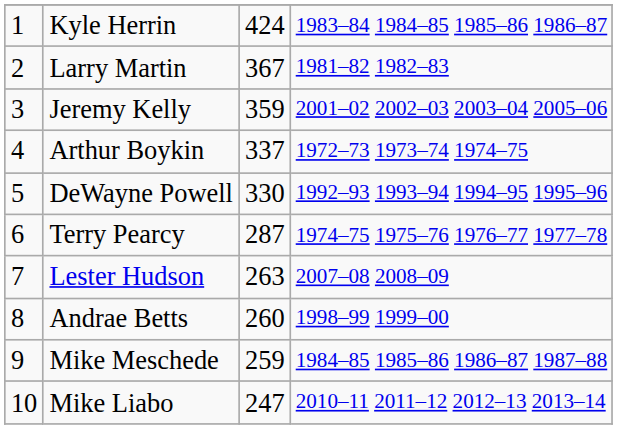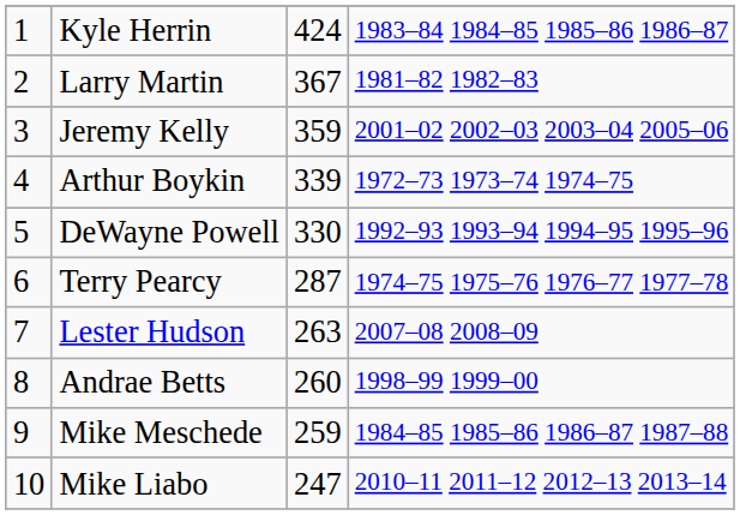 <table class="wikitable">
 <tr>
 </tr>
 <tr>
 <td>1</td>
 <td>Kyle Herrin</td>
 <td>424</td>
 <td style="font-size:80%;"><a href='#'>1983–84</a> <a href='#'>1984–85</a> <a href='#'>1985–86</a> <a href='#'>1986–87</a></td>
 </tr>
 <tr>
 <td>2</td>
 <td>Larry Martin</td>
 <td>367</td>
 <td style="font-size:80%;"><a href='#'>1981–82</a> <a href='#'>1982–83</a></td>
 </tr>
 <tr>
 <td>3</td>
 <td>Jeremy Kelly</td>
 <td>359</td>
 <td style="font-size:80%;"><a href='#'>2001–02</a> <a href='#'>2002–03</a> <a href='#'>2003–04</a> <a href='#'>2005–06</a></td>
 </tr>
 <tr>
 <td>4</td>
 <td>Arthur Boykin</td>
-<td>337</td>
+<td>339</td>
 <td style="font-size:80%;"><a href='#'>1972–73</a> <a href='#'>1973–74</a> <a href='#'>1974–75</a></td>
 </tr>
 <tr>
 <td>5</td>
 <td>DeWayne Powell</td>
 <td>330</td>
 <td style="font-size:80%;"><a href='#'>1992–93</a> <a href='#'>1993–94</a> <a href='#'>1994–95</a> <a href='#'>1995–96</a></td>
 </tr>
 <tr>
 <td>6</td>
 <td>Terry Pearcy</td>
 <td>287</td>
 <td style="font-size:80%;"><a href='#'>1974–75</a> <a href='#'>1975–76</a> <a href='#'>1976–77</a> <a href='#'>1977–78</a></td>
 </tr>
 <tr>
 <td>7</td>
 <td><a href='#'>Lester Hudson</a></td>
 <td>263</td>
 <td style="font-size:80%;"><a href='#'>2007–08</a> <a href='#'>2008–09</a></td>
 </tr>
 <tr>
 <td>8</td>
 <td>Andrae Betts</td>
 <td>260</td>
 <td style="font-size:80%;"><a href='#'>1998–99</a> <a href='#'>1999–00</a></td>
 </tr>
 <tr>
 <td>9</td>
 <td>Mike Meschede</td>
 <td>259</td>
 <td style="font-size:80%;"><a href='#'>1984–85</a> <a href='#'>1985–86</a> <a href='#'>1986–87</a> <a href='#'>1987–88</a></td>
 </tr>
 <tr>
 <td>10</td>
 <td>Mike Liabo</td>
 <td>247</td>
 <td style="font-size:80%;"><a href='#'>2010–11</a> <a href='#'>2011–12</a> <a href='#'>2012–13</a> <a href='#'>2013–14</a></td>
 </tr>
 </table>
